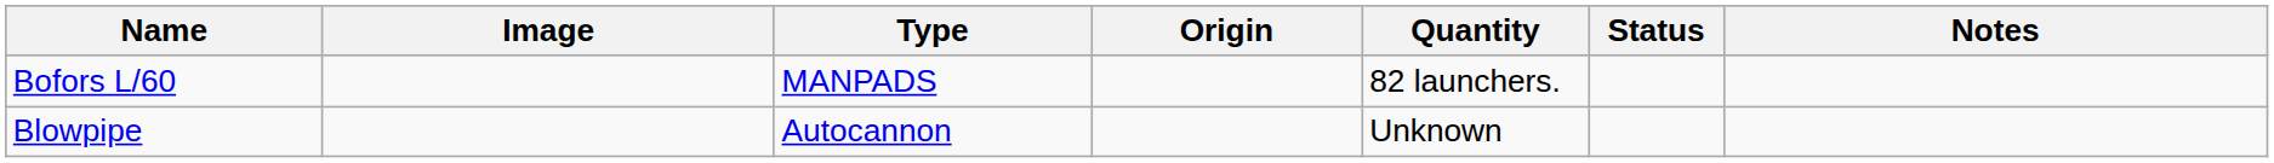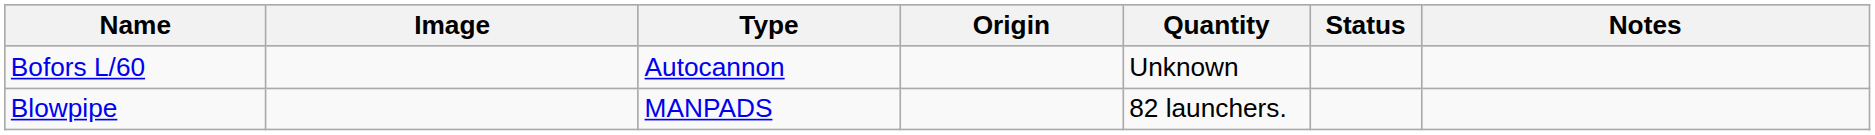 <table class="wikitable" style="width:90%;">
 <tr>
 <th width=14%>Name</th>
 <th width=20%>Image</th>
 <th width=14%>Type</th>
 <th width=12%>Origin</th>
 <th width=10%>Quantity</th>
 <th width=06%>Status</th>
 <th width=24%>Notes</th>
 </tr>
 <tr>
 <td><a href='#'>Bofors L/60</a></td>
 <td></td>
+<td><a href='#'>Autocannon</a></td>
+<td></td>
+<td>Unknown</td>
+<td></td>
+<td></td>
+</tr>
+<tr>
+<td><a href='#'>Blowpipe</a></td>
+<td></td>
 <td><a href='#'>MANPADS</a></td>
 <td></td>
 <td>82 launchers.</td>
 <td></td>
 <td></td>
 </tr>
-<tr>
-<td><a href='#'>Blowpipe</a></td>
-<td></td>
-<td><a href='#'>Autocannon</a></td>
-<td></td>
-<td>Unknown</td>
-<td></td>
-<td></td>
-</tr>
 </table>
